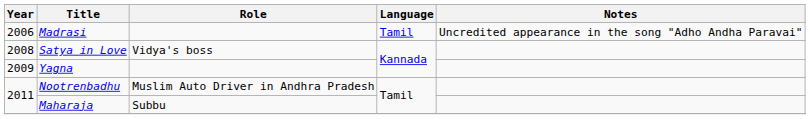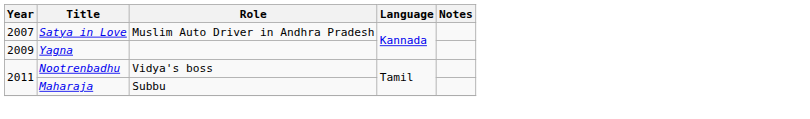 <table class="wikitable sortable">
 <tr>
 <th scope="col">Year</th>
 <th scope="col">Title</th>
 <th scope="col">Role</th>
 <th scope="col">Language</th>
 <th scope="col" class="unsortable">Notes</th>
 </tr>
 <tr>
-<td>2006</td>
-<td><em><a href='#'>Madrasi</a></em></td>
-<td></td>
-<td><a href='#'>Tamil</a></td>
-<td>Uncredited appearance in the song "Adho Andha Paravai"</td>
-</tr>
-<tr>
-<td>2008</td>
+<td>2007</td>
 <td><em><a href='#'>Satya in Love</a></em></td>
-<td>Vidya's boss</td>
+<td>Muslim Auto Driver in Andhra Pradesh</td>
 <td rowspan="2"><a href='#'>Kannada</a></td>
 <td></td>
 </tr>
 <tr>
 <td>2009</td>
 <td><em><a href='#'>Yagna</a></em></td>
 <td></td>
 <td></td>
 </tr>
 <tr>
 <td rowspan="2">2011</td>
 <td><em><a href='#'>Nootrenbadhu</a></em></td>
-<td>Muslim Auto Driver in Andhra Pradesh</td>
+<td>Vidya's boss</td>
 <td rowspan="2">Tamil</td>
 </tr>
 <tr>
 <td><em><a href='#'>Maharaja</a></em></td>
 <td>Subbu</td>
 <td></td>
 </tr>
 <tr>
 </tr>
 </table>
